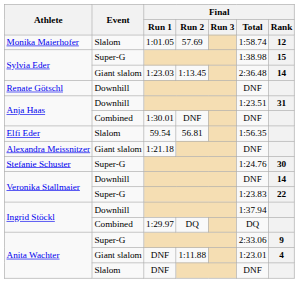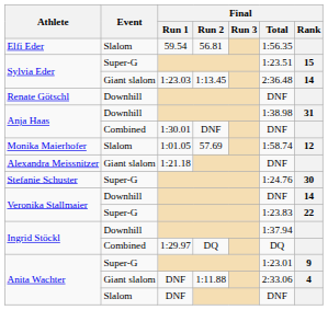 <table class="wikitable" style="font-size:90%">
 <tr>
 <th rowspan="2">Athlete</th>
 <th rowspan="2">Event</th>
 <th colspan="5">Final</th>
 </tr>
 <tr>
 <th>Run 1</th>
 <th>Run 2</th>
 <th>Run 3</th>
 <th>Total</th>
 <th>Rank</th>
 </tr>
 <tr>
-<td><a href='#'>Monika Maierhofer</a></td>
+<td><a href='#'>Elfi Eder</a></td>
 <td>Slalom</td>
-<td align="center">1:01.05</td>
-<td align="center">57.69</td>
+<td align="center">59.54</td>
+<td align="center">56.81</td>
 <td bgcolor="wheat"></td>
-<td align="center">1:58.74</td>
-<th align="center">12</th>
+<td align="center">1:56.35</td>
+<th align="center"></th>
 </tr>
 <tr>
 <td rowspan=2><a href='#'>Sylvia Eder</a></td>
 <td>Super-G</td>
 <td colspan=3 bgcolor="wheat"></td>
-<td align="center">1:38.98</td>
+<td align="center">1:23.51</td>
 <th align="center">15</th>
 </tr>
 <tr>
 <td>Giant slalom</td>
 <td align="center">1:23.03</td>
 <td align="center">1:13.45</td>
 <td bgcolor="wheat"></td>
 <td align="center">2:36.48</td>
 <th align="center">14</th>
 </tr>
 <tr>
 <td><a href='#'>Renate Götschl</a></td>
 <td>Downhill</td>
 <td colspan=3 bgcolor="wheat"></td>
 <td align="center">DNF</td>
 <th align="center"></th>
 </tr>
 <tr>
 <td rowspan=2><a href='#'>Anja Haas</a></td>
 <td>Downhill</td>
 <td colspan=3 bgcolor="wheat"></td>
-<td align="center">1:23.51</td>
+<td align="center">1:38.98</td>
 <th align="center">31</th>
 </tr>
 <tr>
 <td>Combined</td>
 <td align="center">1:30.01</td>
 <td align="center">DNF</td>
 <td bgcolor="wheat"></td>
 <td align="center">DNF</td>
 <th align="center"></th>
 </tr>
 <tr>
-<td><a href='#'>Elfi Eder</a></td>
+<td><a href='#'>Monika Maierhofer</a></td>
 <td>Slalom</td>
-<td align="center">59.54</td>
-<td align="center">56.81</td>
+<td align="center">1:01.05</td>
+<td align="center">57.69</td>
 <td bgcolor="wheat"></td>
-<td align="center">1:56.35</td>
-<th align="center"></th>
+<td align="center">1:58.74</td>
+<th align="center">12</th>
 </tr>
 <tr>
 <td><a href='#'>Alexandra Meissnitzer</a></td>
 <td>Giant slalom</td>
 <td align="center">1:21.18</td>
 <td colspan=2 bgcolor="wheat"></td>
 <td align="center">DNF</td>
 <th align="center"></th>
 </tr>
 <tr>
 <td><a href='#'>Stefanie Schuster</a></td>
 <td>Super-G</td>
 <td colspan=3 bgcolor="wheat"></td>
 <td align="center">1:24.76</td>
 <th align="center">30</th>
 </tr>
 <tr>
 <td rowspan=2><a href='#'>Veronika Stallmaier</a></td>
 <td>Downhill</td>
 <td colspan=3 bgcolor="wheat"></td>
 <td align="center">DNF</td>
 <th align="center">14</th>
 </tr>
 <tr>
 <td>Super-G</td>
 <td colspan=3 bgcolor="wheat"></td>
 <td align="center">1:23.83</td>
 <th align="center">22</th>
 </tr>
 <tr>
 <td rowspan=2><a href='#'>Ingrid Stöckl</a></td>
 <td>Downhill</td>
 <td colspan=3 bgcolor="wheat"></td>
 <td align="center">1:37.94</td>
 <th align="center"></th>
 </tr>
 <tr>
 <td>Combined</td>
 <td align="center">1:29.97</td>
 <td align="center">DQ</td>
 <td bgcolor="wheat"></td>
 <td align="center">DQ</td>
 <th align="center"></th>
 </tr>
 <tr>
 <td rowspan=3><a href='#'>Anita Wachter</a></td>
 <td>Super-G</td>
 <td colspan=3 bgcolor="wheat"></td>
-<td align="center">2:33.06</td>
+<td align="center">1:23.01</td>
 <th align="center">9</th>
 </tr>
 <tr>
 <td>Giant slalom</td>
 <td align="center">DNF</td>
 <td align="center">1:11.88</td>
 <td bgcolor="wheat"></td>
-<td align="center">1:23.01</td>
+<td align="center">2:33.06</td>
 <th align="center">4</th>
 </tr>
 <tr>
 <td>Slalom</td>
 <td align="center">DNF</td>
 <td colspan=2 bgcolor="wheat"></td>
 <td align="center">DNF</td>
 <th align="center"></th>
 </tr>
 </table>
